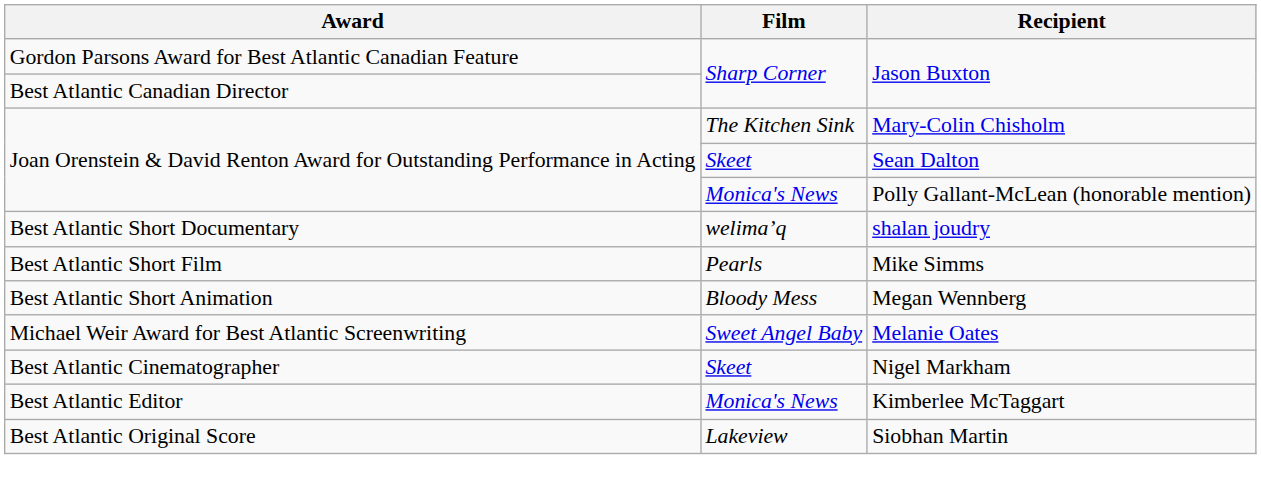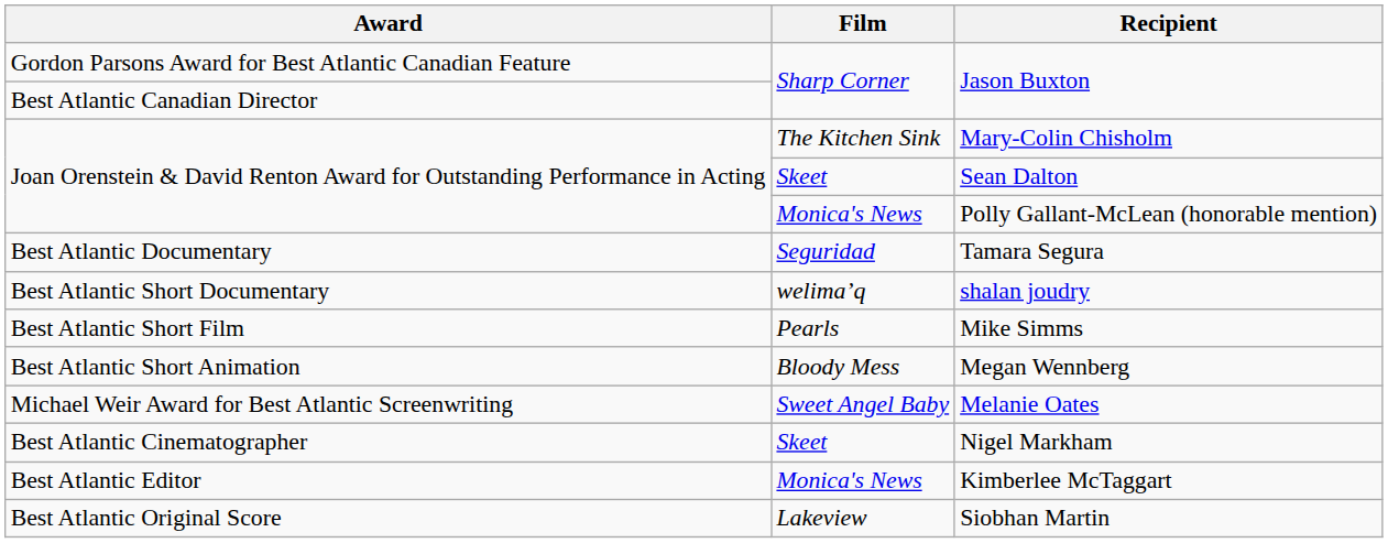 <table class="wikitable">
 <tr>
 <th>Award</th>
 <th>Film</th>
 <th>Recipient</th>
 </tr>
 <tr>
 <td>Gordon Parsons Award for Best Atlantic Canadian Feature</td>
 <td rowspan=2><em><a href='#'>Sharp Corner</a></em></td>
 <td rowspan=2><a href='#'>Jason Buxton</a></td>
 </tr>
 <tr>
 <td>Best Atlantic Canadian Director</td>
 </tr>
 <tr>
 <td rowspan=3>Joan Orenstein & David Renton Award for Outstanding Performance in Acting</td>
 <td><em>The Kitchen Sink</em></td>
 <td><a href='#'>Mary-Colin Chisholm</a></td>
 </tr>
 <tr>
 <td><em><a href='#'>Skeet</a></em></td>
 <td><a href='#'>Sean Dalton</a></td>
 </tr>
 <tr>
 <td><em><a href='#'>Monica's News</a></em></td>
 <td>Polly Gallant-McLean (honorable mention)</td>
+</tr>
+<tr>
+<td>Best Atlantic Documentary</td>
+<td><em><a href='#'>Seguridad</a></em></td>
+<td>Tamara Segura</td>
 </tr>
 <tr>
 <td>Best Atlantic Short Documentary</td>
 <td><em>welima’q</em></td>
 <td><a href='#'>shalan joudry</a></td>
 </tr>
 <tr>
 <td>Best Atlantic Short Film</td>
 <td><em>Pearls</em></td>
 <td>Mike Simms</td>
 </tr>
 <tr>
 <td>Best Atlantic Short Animation</td>
 <td><em>Bloody Mess</em></td>
 <td>Megan Wennberg</td>
 </tr>
 <tr>
 <td>Michael Weir Award for Best Atlantic Screenwriting</td>
 <td><em><a href='#'>Sweet Angel Baby</a></em></td>
 <td><a href='#'>Melanie Oates</a></td>
 </tr>
 <tr>
 <td>Best Atlantic Cinematographer</td>
 <td><em><a href='#'>Skeet</a></em></td>
 <td>Nigel Markham</td>
 </tr>
 <tr>
 <td>Best Atlantic Editor</td>
 <td><em><a href='#'>Monica's News</a></em></td>
 <td>Kimberlee McTaggart</td>
 </tr>
 <tr>
 <td>Best Atlantic Original Score</td>
 <td><em>Lakeview</em></td>
 <td>Siobhan Martin</td>
 </tr>
 </table>
